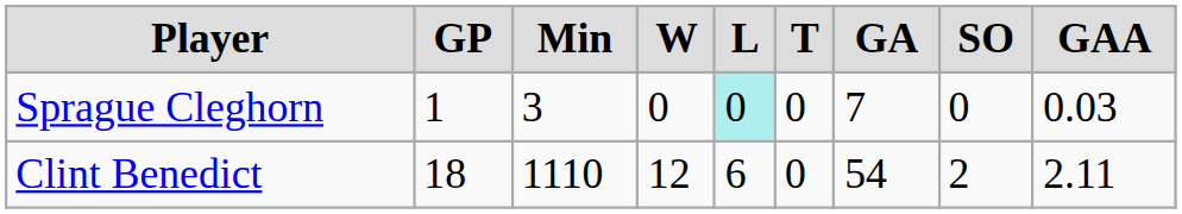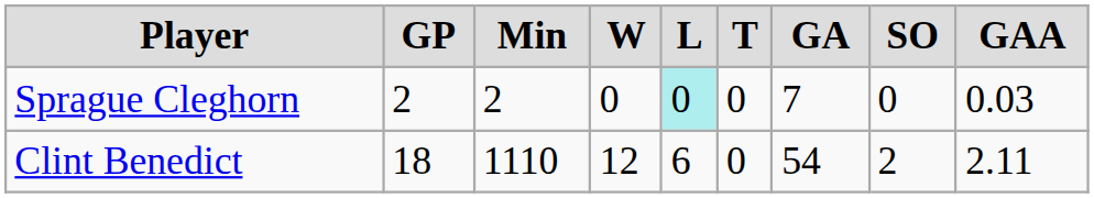 <table class="wikitable" width="50%">
 <tr align="center"  bgcolor="#dddddd">
 <td><strong>Player</strong></td>
 <td><strong>GP</strong></td>
 <td><strong>Min</strong></td>
 <td><strong>W</strong></td>
 <td><strong>L</strong></td>
 <td><strong>T</strong></td>
 <td><strong>GA</strong></td>
 <td><strong>SO</strong></td>
 <td><strong>GAA</strong></td>
 </tr>
 <tr>
 <td><a href='#'>Sprague Cleghorn</a></td>
-<td>1</td>
-<td>3</td>
+<td>2</td>
+<td>2</td>
 <td>0</td>
 <td style="background: paleturquoise;">0</td>
 <td>0</td>
 <td>7</td>
 <td>0</td>
 <td>0.03</td>
 </tr>
 <tr>
 <td><a href='#'>Clint Benedict</a></td>
 <td>18</td>
 <td>1110</td>
 <td>12</td>
 <td>6</td>
 <td>0</td>
 <td>54</td>
 <td>2</td>
 <td>2.11</td>
 </tr>
 </table>
